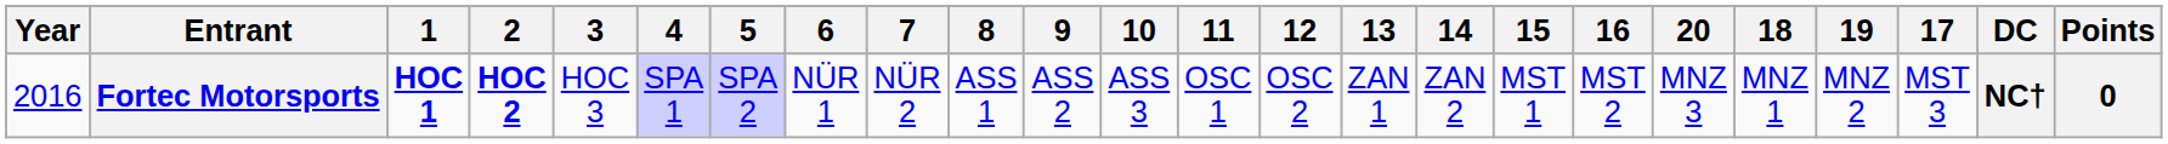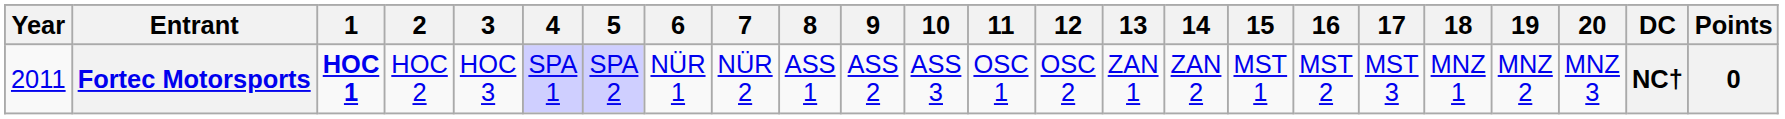 <table class="wikitable" style="text-align:center; font-size:85%">
 <tr>
 <th>Year</th>
 <th>Entrant</th>
 <th>1</th>
 <th>2</th>
 <th>3</th>
 <th>4</th>
 <th>5</th>
 <th>6</th>
 <th>7</th>
 <th>8</th>
 <th>9</th>
 <th>10</th>
 <th>11</th>
 <th>12</th>
 <th>13</th>
 <th>14</th>
 <th>15</th>
 <th>16</th>
-<th>20</th>
+<th>17</th>
 <th>18</th>
 <th>19</th>
-<th>17</th>
+<th>20</th>
 <th>DC</th>
 <th>Points</th>
 </tr>
 <tr>
-<td><a href='#'>2016</a></td>
+<td><a href='#'>2011</a></td>
 <th><a href='#'>Fortec Motorsports</a></th>
 <td style="background:#;"><strong><a href='#'>HOC<br>1</a><br></strong></td>
-<td style="background:#;"><strong><a href='#'>HOC<br>2</a><br></strong></td>
+<td style="background:#;"><a href='#'>HOC<br>2</a><br></td>
 <td style="background:#;"><a href='#'>HOC<br>3</a><br></td>
 <td style="background:#cfcfff;"><a href='#'>SPA<br>1</a><br></td>
 <td style="background:#cfcfff;"><a href='#'>SPA<br>2</a><br></td>
 <td style="background:#;"><a href='#'>NÜR<br>1</a><br></td>
 <td style="background:#;"><a href='#'>NÜR<br>2</a><br></td>
 <td style="background:#;"><a href='#'>ASS<br>1</a><br></td>
 <td style="background:#;"><a href='#'>ASS<br>2</a><br></td>
 <td style="background:#;"><a href='#'>ASS<br>3</a><br></td>
 <td style="background:#;"><a href='#'>OSC<br>1</a><br></td>
 <td style="background:#;"><a href='#'>OSC<br>2</a><br></td>
 <td style="background:#;"><a href='#'>ZAN<br>1</a><br></td>
 <td style="background:#;"><a href='#'>ZAN<br>2</a><br></td>
 <td style="background:#;"><a href='#'>MST<br>1</a><br></td>
 <td style="background:#;"><a href='#'>MST<br>2</a><br></td>
-<td style="background:#;"><a href='#'>MNZ<br>3</a><br></td>
+<td style="background:#;"><a href='#'>MST<br>3</a><br></td>
 <td style="background:#;"><a href='#'>MNZ<br>1</a><br></td>
 <td style="background:#;"><a href='#'>MNZ<br>2</a><br></td>
-<td style="background:#;"><a href='#'>MST<br>3</a><br></td>
+<td style="background:#;"><a href='#'>MNZ<br>3</a><br></td>
 <th>NC†</th>
 <th>0</th>
 </tr>
 </table>
